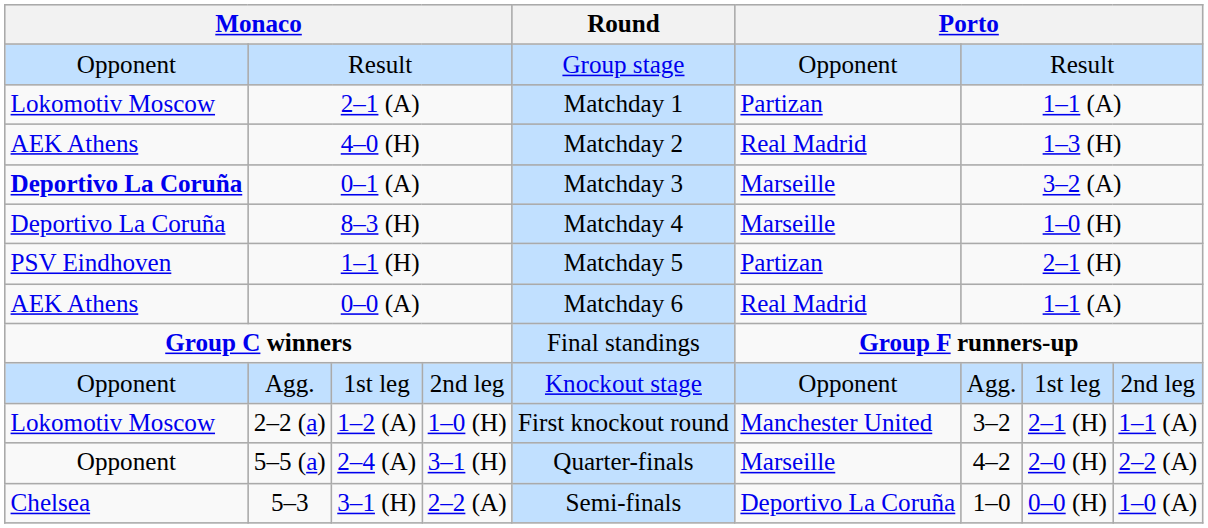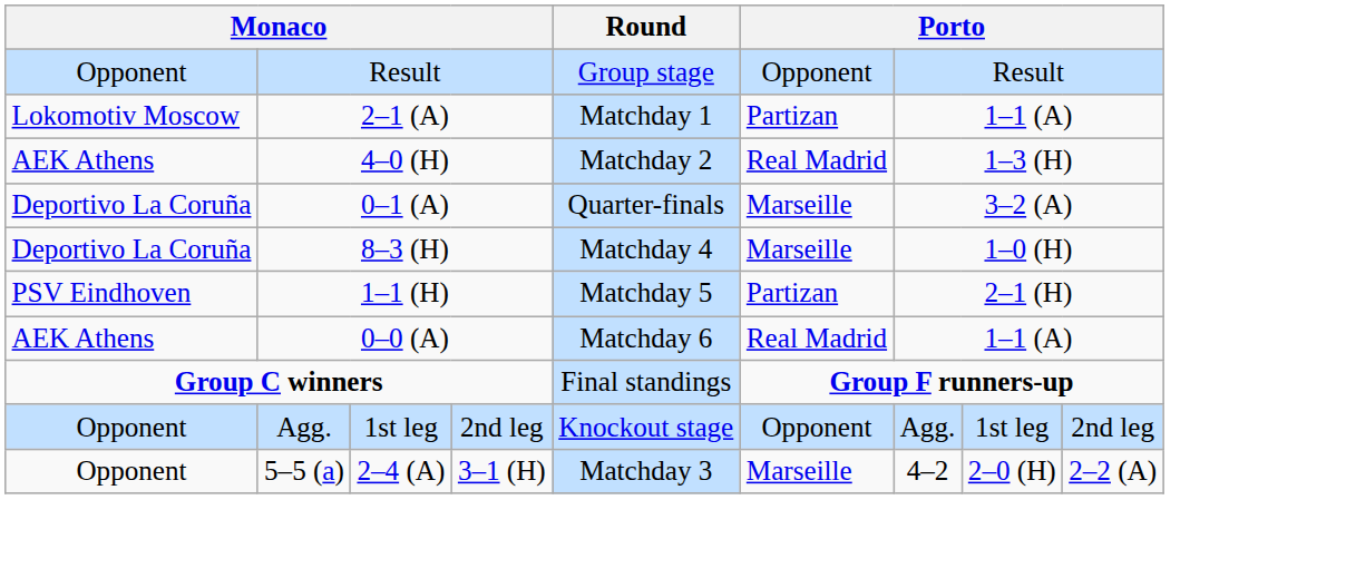 <table class="wikitable" style="text-align: center;">
 <tr>
 <th colspan=4> <a href='#'>Monaco</a></th>
 <th>Round</th>
 <th colspan=4> <a href='#'>Porto</a></th>
 </tr>
 <tr bgcolor=#c1e0ff>
 <td>Opponent</td>
 <td colspan=3>Result</td>
 <td><a href='#'>Group stage</a></td>
 <td>Opponent</td>
 <td colspan=3>Result</td>
 </tr>
 <tr>
 <td align=left> <a href='#'>Lokomotiv Moscow</a></td>
 <td colspan=3><a href='#'>2–1</a> (A)</td>
 <td bgcolor=#c1e0ff>Matchday 1</td>
 <td align=left> <a href='#'>Partizan</a></td>
 <td colspan=3><a href='#'>1–1</a> (A)</td>
 </tr>
 <tr>
 <td align=left> <a href='#'>AEK Athens</a></td>
 <td colspan=3><a href='#'>4–0</a> (H)</td>
 <td bgcolor=#c1e0ff>Matchday 2</td>
 <td align=left> <a href='#'>Real Madrid</a></td>
 <td colspan=3><a href='#'>1–3</a> (H)</td>
 </tr>
 <tr>
-<td align=left><strong> <a href='#'>Deportivo La Coruña</a></strong></td>
+<td align=left> <a href='#'>Deportivo La Coruña</a></td>
 <td colspan=3><a href='#'>0–1</a> (A)</td>
-<td bgcolor=#c1e0ff>Matchday 3</td>
+<td bgcolor=#c1e0ff>Quarter-finals</td>
 <td align=left> <a href='#'>Marseille</a></td>
 <td colspan=3><a href='#'>3–2</a> (A)</td>
 </tr>
 <tr>
 <td align=left> <a href='#'>Deportivo La Coruña</a></td>
 <td colspan=3><a href='#'>8–3</a> (H)</td>
 <td bgcolor=#c1e0ff>Matchday 4</td>
 <td align=left> <a href='#'>Marseille</a></td>
 <td colspan=3><a href='#'>1–0</a> (H)</td>
 </tr>
 <tr>
 <td align=left> <a href='#'>PSV Eindhoven</a></td>
 <td colspan=3><a href='#'>1–1</a> (H)</td>
 <td bgcolor=#c1e0ff>Matchday 5</td>
 <td align=left> <a href='#'>Partizan</a></td>
 <td colspan=3><a href='#'>2–1</a> (H)</td>
 </tr>
 <tr>
 <td align=left> <a href='#'>AEK Athens</a></td>
 <td colspan=3><a href='#'>0–0</a> (A)</td>
 <td bgcolor=#c1e0ff>Matchday 6</td>
 <td align=left> <a href='#'>Real Madrid</a></td>
 <td colspan=3><a href='#'>1–1</a> (A)</td>
 </tr>
 <tr>
 <td colspan=4 align=center valign=top><strong><a href='#'>Group C</a> winners</strong><br></td>
 <td bgcolor=#c1e0ff>Final standings</td>
 <td colspan=4 align=center valign=top><strong><a href='#'>Group F</a> runners-up</strong><br></td>
 </tr>
 <tr bgcolor=#c1e0ff>
 <td>Opponent</td>
 <td>Agg.</td>
 <td>1st leg</td>
 <td>2nd leg</td>
 <td><a href='#'>Knockout stage</a></td>
 <td>Opponent</td>
 <td>Agg.</td>
 <td>1st leg</td>
 <td>2nd leg</td>
 </tr>
 <tr>
-<td align=left> <a href='#'>Lokomotiv Moscow</a></td>
-<td>2–2 (<a href='#'>a</a>)</td>
-<td><a href='#'>1–2</a> (A)</td>
-<td><a href='#'>1–0</a> (H)</td>
-<td bgcolor=#c1e0ff>First knockout round</td>
-<td align=left> <a href='#'>Manchester United</a></td>
-<td>3–2</td>
-<td><a href='#'>2–1</a> (H)</td>
-<td><a href='#'>1–1</a> (A)</td>
-</tr>
-<tr>
 <td>Opponent</td>
 <td>5–5 (<a href='#'>a</a>)</td>
 <td><a href='#'>2–4</a> (A)</td>
 <td><a href='#'>3–1</a> (H)</td>
-<td bgcolor=#c1e0ff>Quarter-finals</td>
+<td bgcolor=#c1e0ff>Matchday 3</td>
 <td align=left> <a href='#'>Marseille</a></td>
 <td>4–2</td>
 <td><a href='#'>2–0</a> (H)</td>
 <td><a href='#'>2–2</a> (A)</td>
 </tr>
-<tr>
-<td align=left> <a href='#'>Chelsea</a></td>
-<td>5–3</td>
-<td><a href='#'>3–1</a> (H)</td>
-<td><a href='#'>2–2</a> (A)</td>
-<td bgcolor=#c1e0ff>Semi-finals</td>
-<td align=left> <a href='#'>Deportivo La Coruña</a></td>
-<td>1–0</td>
-<td><a href='#'>0–0</a> (H)</td>
-<td><a href='#'>1–0</a> (A)</td>
-</tr>
 </table>
